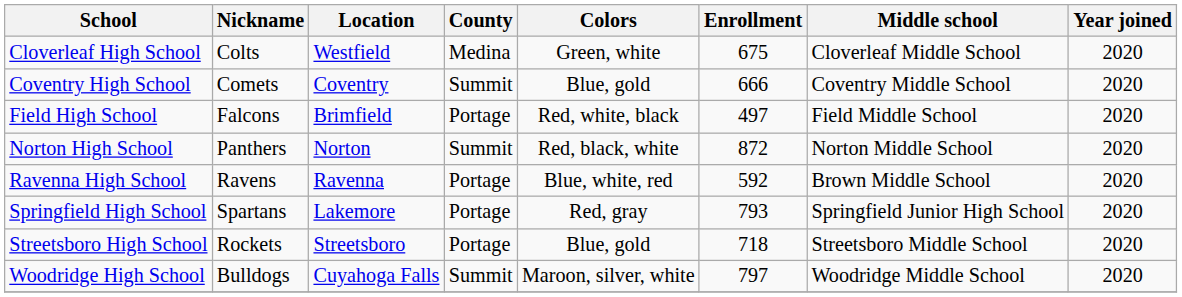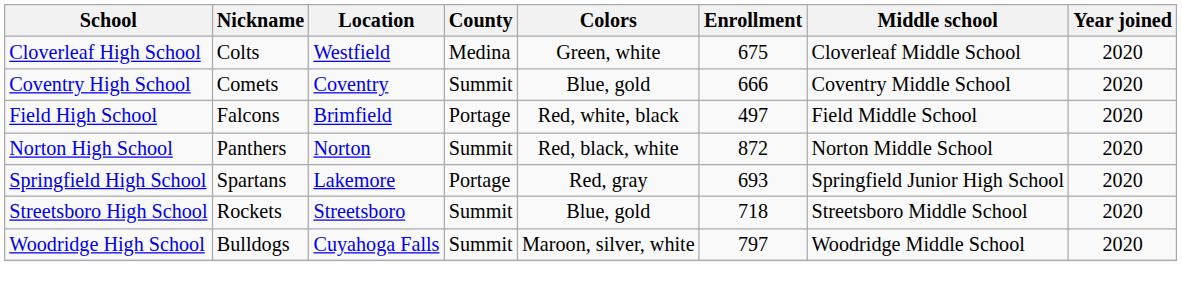 <table class="wikitable">
 <tr>
 <th>School</th>
 <th>Nickname</th>
 <th>Location</th>
 <th>County</th>
 <th>Colors</th>
 <th>Enrollment</th>
 <th>Middle school</th>
 <th>Year joined</th>
 </tr>
 <tr>
 <td><a href='#'>Cloverleaf High School</a></td>
 <td>Colts</td>
 <td><a href='#'>Westfield</a></td>
 <td>Medina</td>
 <td align=center>Green, white<br> </td>
 <td align=center>675</td>
 <td>Cloverleaf Middle School</td>
 <td align=center>2020</td>
 </tr>
 <tr>
 <td><a href='#'>Coventry High School</a></td>
 <td>Comets</td>
 <td><a href='#'>Coventry</a></td>
 <td>Summit</td>
 <td align=center>Blue, gold<br> </td>
 <td align=center>666</td>
 <td>Coventry Middle School</td>
 <td align=center>2020</td>
 </tr>
 <tr>
 <td><a href='#'>Field High School</a></td>
 <td>Falcons</td>
 <td><a href='#'>Brimfield</a></td>
 <td>Portage</td>
 <td align=center>Red, white, black<br>  </td>
 <td align=center>497</td>
 <td>Field Middle School</td>
 <td align=center>2020</td>
 </tr>
 <tr>
 <td><a href='#'>Norton High School</a></td>
 <td>Panthers</td>
 <td><a href='#'>Norton</a></td>
 <td>Summit</td>
 <td align=center>Red, black, white<br>  </td>
 <td align=center>872</td>
 <td>Norton Middle School</td>
 <td align=center>2020</td>
 </tr>
 <tr>
-<td><a href='#'>Ravenna High School</a></td>
-<td>Ravens</td>
-<td><a href='#'>Ravenna</a></td>
-<td>Portage</td>
-<td align=center>Blue, white, red<br>  </td>
-<td align=center>592</td>
-<td>Brown Middle School</td>
-<td align=center>2020</td>
-</tr>
-<tr>
 <td><a href='#'>Springfield High School</a></td>
 <td>Spartans</td>
 <td><a href='#'>Lakemore</a></td>
 <td>Portage</td>
 <td align=center>Red, gray<br> </td>
-<td align=center>793</td>
+<td align=center>693</td>
 <td>Springfield Junior High School</td>
 <td align=center>2020</td>
 </tr>
 <tr>
 <td><a href='#'>Streetsboro High School</a></td>
 <td>Rockets</td>
 <td><a href='#'>Streetsboro</a></td>
-<td>Portage</td>
+<td>Summit</td>
 <td align=center>Blue, gold<br> </td>
 <td align=center>718</td>
 <td>Streetsboro Middle School</td>
 <td align=center>2020</td>
 </tr>
 <tr>
 <td><a href='#'>Woodridge High School</a></td>
 <td>Bulldogs</td>
 <td><a href='#'>Cuyahoga Falls</a></td>
 <td>Summit</td>
 <td align=center>Maroon, silver, white<br>  </td>
 <td align=center>797</td>
 <td>Woodridge Middle  School</td>
 <td align=center>2020</td>
 </tr>
 <tr>
 </tr>
 </table>
